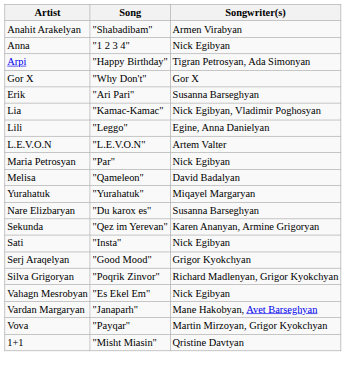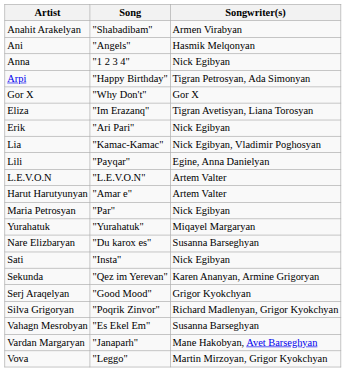 <table class="wikitable sortable" style="margin: 1em auto 1em auto;">
 <tr>
 <th>Artist</th>
 <th>Song</th>
 <th>Songwriter(s)</th>
 </tr>
 <tr>
 <td>Anahit Arakelyan</td>
 <td>"Shabadibam" </td>
 <td>Armen Virabyan</td>
+</tr>
+<tr>
+<td>Ani</td>
+<td>"Angels"</td>
+<td>Hasmik Melqonyan</td>
 </tr>
 <tr>
 <td>Anna</td>
 <td>"1 2 3 4"</td>
 <td>Nick Egibyan</td>
 </tr>
 <tr>
 <td><a href='#'>Arpi</a></td>
 <td>"Happy Birthday"</td>
 <td>Tigran Petrosyan, Ada Simonyan</td>
 </tr>
 <tr>
 <td>Gor X</td>
 <td>"Why Don't"</td>
 <td>Gor X</td>
 </tr>
 <tr>
+<td>Eliza</td>
+<td>"Im Erazanq" </td>
+<td>Tigran Avetisyan, Liana Torosyan</td>
+</tr>
+<tr>
 <td>Erik</td>
 <td>"Ari Pari" </td>
-<td>Susanna Barseghyan</td>
+<td>Nick Egibyan</td>
 </tr>
 <tr>
 <td>Lia</td>
 <td>"Kamac-Kamac" </td>
 <td>Nick Egibyan, Vladimir Poghosyan</td>
 </tr>
 <tr>
 <td>Lili</td>
-<td>"Leggo"</td>
+<td>"Payqar" </td>
 <td>Egine, Anna Danielyan</td>
 </tr>
 <tr>
 <td>L.E.V.O.N</td>
 <td>"L.E.V.O.N"</td>
 <td>Artem Valter</td>
 </tr>
 <tr>
+<td>Harut Harutyunyan</td>
+<td>"Amar e" </td>
+<td>Artem Valter</td>
+</tr>
+<tr>
 <td>Maria Petrosyan</td>
 <td>"Par" </td>
 <td>Nick Egibyan</td>
-</tr>
-<tr>
-<td>Melisa</td>
-<td>"Qameleon" </td>
-<td>David Badalyan</td>
 </tr>
 <tr>
 <td>Yurahatuk</td>
 <td>"Yurahatuk" </td>
 <td>Miqayel Margaryan</td>
 </tr>
 <tr>
 <td>Nare Elizbaryan</td>
 <td>"Du karox es" </td>
 <td>Susanna Barseghyan</td>
 </tr>
 <tr>
+<td>Sati</td>
+<td>"Insta" </td>
+<td>Nick Egibyan</td>
+</tr>
+<tr>
 <td>Sekunda</td>
 <td>"Qez im Yerevan" </td>
 <td>Karen Ananyan, Armine Grigoryan</td>
-</tr>
-<tr>
-<td>Sati</td>
-<td>"Insta" </td>
-<td>Nick Egibyan</td>
 </tr>
 <tr>
 <td>Serj Araqelyan</td>
 <td>"Good Mood"</td>
 <td>Grigor Kyokchyan</td>
 </tr>
 <tr>
 <td>Silva Grigoryan</td>
 <td>"Poqrik Zinvor" </td>
 <td>Richard Madlenyan, Grigor Kyokchyan</td>
 </tr>
 <tr>
 <td>Vahagn Mesrobyan</td>
 <td>"Es Ekel Em" </td>
-<td>Nick Egibyan</td>
+<td>Susanna Barseghyan</td>
 </tr>
 <tr>
 <td>Vardan Margaryan</td>
 <td>"Janaparh" </td>
 <td>Mane Hakobyan, <a href='#'>Avet Barseghyan</a></td>
 </tr>
 <tr>
 <td>Vova</td>
-<td>"Payqar" </td>
+<td>"Leggo"</td>
 <td>Martin Mirzoyan, Grigor Kyokchyan</td>
 </tr>
-<tr>
-<td>1+1</td>
-<td>"Misht Miasin" </td>
-<td>Qristine Davtyan</td>
-</tr>
 </table>
